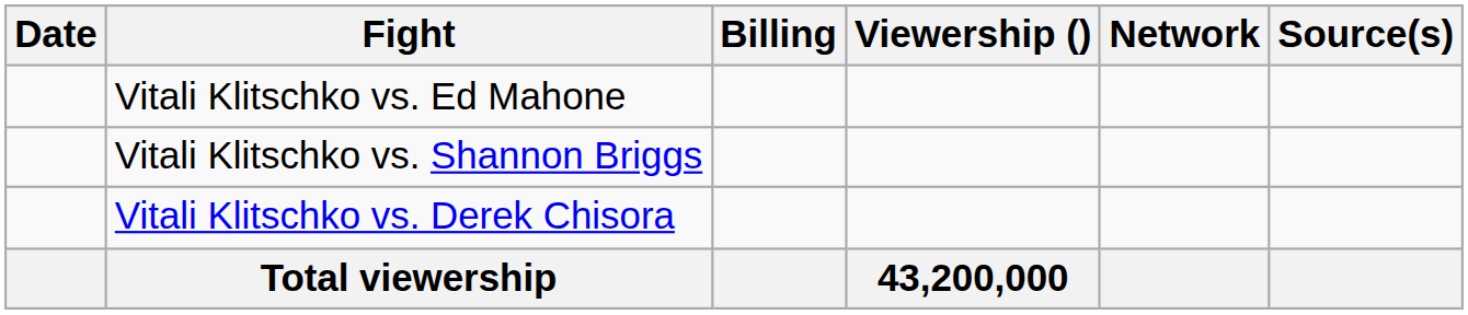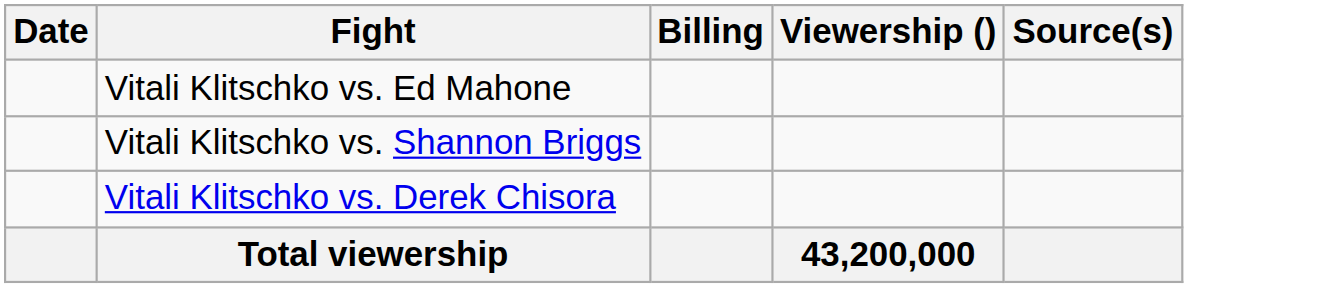 <table class="wikitable sortable">
 <tr>
 <th>Date</th>
 <th>Fight</th>
 <th>Billing</th>
 <th>Viewership ()</th>
-<th>Network</th>
 <th>Source(s)</th>
 </tr>
 <tr>
 <td></td>
 <td>Vitali Klitschko vs. Ed Mahone</td>
-<td></td>
 <td></td>
 <td></td>
 <td></td>
 </tr>
 <tr>
 <td></td>
 <td>Vitali Klitschko vs. <a href='#'>Shannon Briggs</a></td>
 <td></td>
 <td></td>
 <td></td>
-<td></td>
 </tr>
 <tr>
 <td></td>
 <td><a href='#'>Vitali Klitschko vs. Derek Chisora</a></td>
-<td></td>
 <td></td>
 <td></td>
 <td></td>
 </tr>
 <tr>
 <th></th>
 <th>Total viewership</th>
 <th></th>
 <th>43,200,000</th>
 <th></th>
-<th></th>
 </tr>
 </table>
